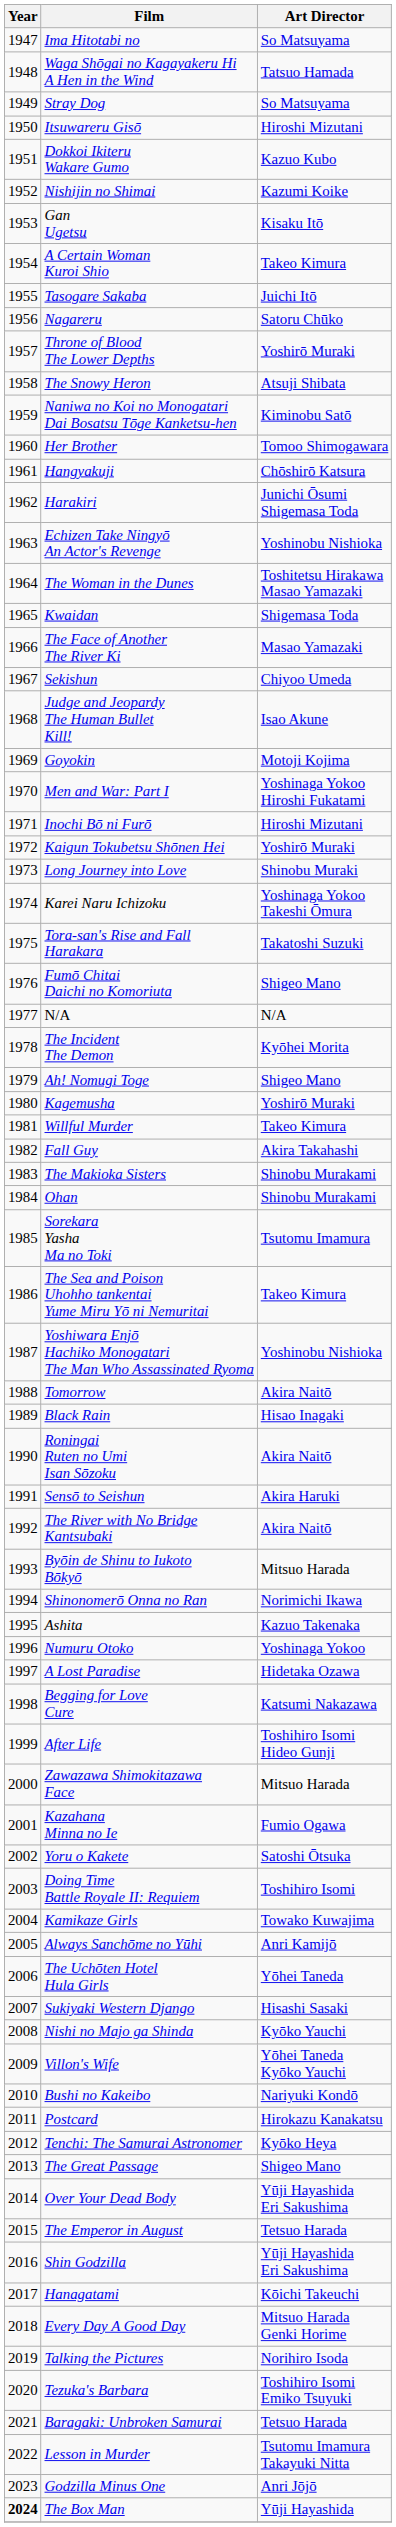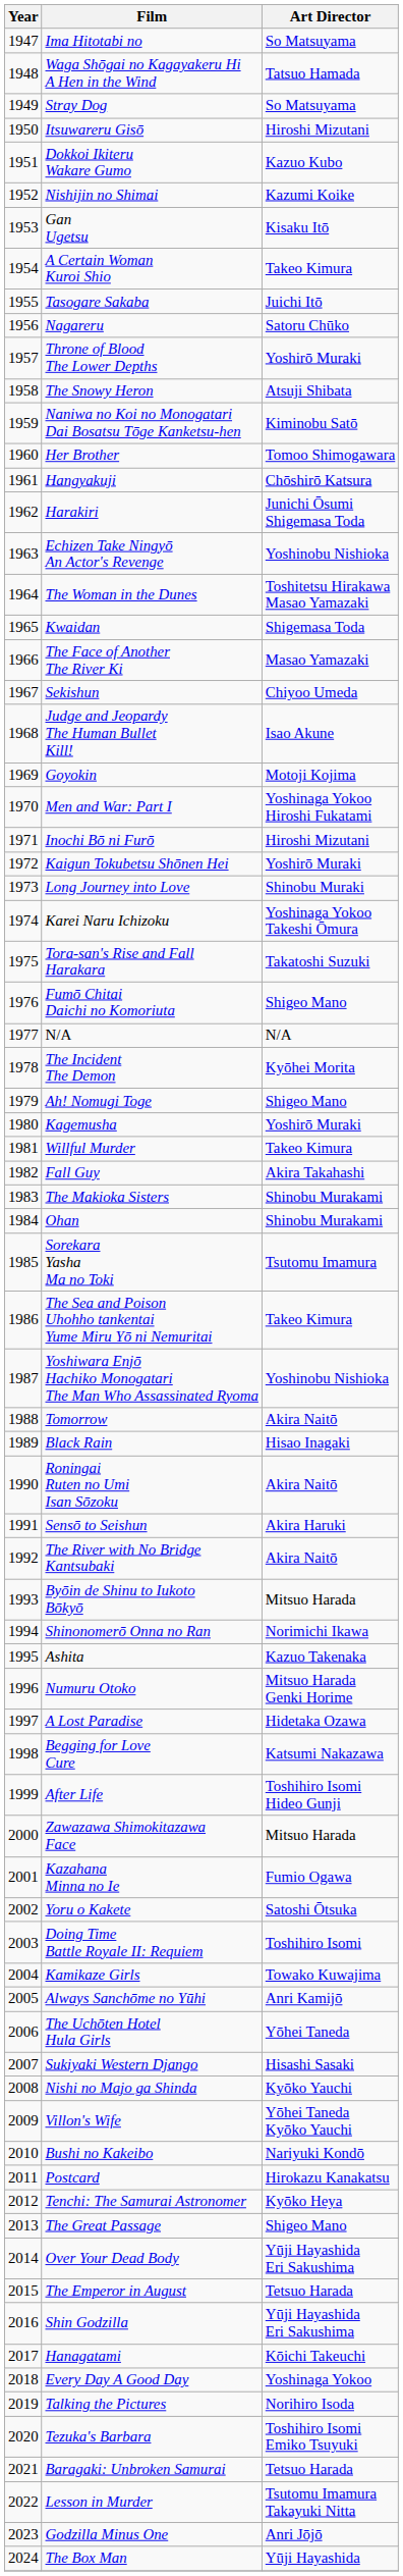 <table class="wikitable sortable">
 <tr>
 <th>Year</th>
 <th>Film</th>
 <th>Art Director</th>
 </tr>
 <tr>
 <td>1947</td>
 <td><em><a href='#'>Ima Hitotabi no</a></em></td>
 <td><a href='#'>So Matsuyama</a></td>
 </tr>
 <tr>
 <td>1948</td>
 <td><em><a href='#'>Waga Shōgai no Kagayakeru Hi</a></em><br><em><a href='#'>A Hen in the Wind</a></em></td>
 <td><a href='#'>Tatsuo Hamada</a></td>
 </tr>
 <tr>
 <td>1949</td>
 <td><em><a href='#'>Stray Dog</a></em></td>
 <td><a href='#'>So Matsuyama</a></td>
 </tr>
 <tr>
 <td>1950</td>
 <td><em><a href='#'>Itsuwareru Gisō</a></em></td>
 <td><a href='#'>Hiroshi Mizutani</a></td>
 </tr>
 <tr>
 <td>1951</td>
 <td><em><a href='#'>Dokkoi Ikiteru</a></em><br><em><a href='#'>Wakare Gumo</a></em></td>
 <td><a href='#'>Kazuo Kubo</a></td>
 </tr>
 <tr>
 <td>1952</td>
 <td><em><a href='#'>Nishijin no Shimai</a></em></td>
 <td><a href='#'>Kazumi Koike</a></td>
 </tr>
 <tr>
 <td>1953</td>
 <td><em>Gan</em><br><em><a href='#'>Ugetsu</a></em></td>
 <td><a href='#'>Kisaku Itō</a></td>
 </tr>
 <tr>
 <td>1954</td>
 <td><em><a href='#'>A Certain Woman</a></em><br><em><a href='#'>Kuroi Shio</a></em></td>
 <td><a href='#'>Takeo Kimura</a></td>
 </tr>
 <tr>
 <td>1955</td>
 <td><em><a href='#'>Tasogare Sakaba</a></em></td>
 <td><a href='#'>Juichi Itō</a></td>
 </tr>
 <tr>
 <td>1956</td>
 <td><em><a href='#'>Nagareru</a></em></td>
 <td><a href='#'>Satoru Chūko</a></td>
 </tr>
 <tr>
 <td>1957</td>
 <td><em><a href='#'>Throne of Blood</a></em><br><em><a href='#'>The Lower Depths</a></em></td>
 <td><a href='#'>Yoshirō Muraki</a></td>
 </tr>
 <tr>
 <td>1958</td>
 <td><em><a href='#'>The Snowy Heron</a></em></td>
 <td><a href='#'>Atsuji Shibata</a></td>
 </tr>
 <tr>
 <td>1959</td>
 <td><em><a href='#'>Naniwa no Koi no Monogatari</a></em><br><em><a href='#'>Dai Bosatsu Tōge Kanketsu-hen</a></em></td>
 <td><a href='#'>Kiminobu Satō</a></td>
 </tr>
 <tr>
 <td>1960</td>
 <td><em><a href='#'>Her Brother</a></em></td>
 <td><a href='#'>Tomoo Shimogawara</a></td>
 </tr>
 <tr>
 <td>1961</td>
 <td><em><a href='#'>Hangyakuji</a></em></td>
 <td><a href='#'>Chōshirō Katsura</a></td>
 </tr>
 <tr>
 <td>1962</td>
 <td><em><a href='#'>Harakiri</a></em></td>
 <td><a href='#'>Junichi Ōsumi</a><br><a href='#'>Shigemasa Toda</a></td>
 </tr>
 <tr>
 <td>1963</td>
 <td><em><a href='#'>Echizen Take Ningyō</a></em><br><em><a href='#'>An Actor's Revenge</a></em></td>
 <td><a href='#'>Yoshinobu Nishioka</a></td>
 </tr>
 <tr>
 <td>1964</td>
 <td><em><a href='#'>The Woman in the Dunes</a></em></td>
 <td><a href='#'>Toshitetsu Hirakawa</a><br><a href='#'>Masao Yamazaki</a></td>
 </tr>
 <tr>
 <td>1965</td>
 <td><em><a href='#'>Kwaidan</a></em></td>
 <td><a href='#'>Shigemasa Toda</a></td>
 </tr>
 <tr>
 <td>1966</td>
 <td><em><a href='#'>The Face of Another</a></em><br><em><a href='#'>The River Ki</a></em></td>
 <td><a href='#'>Masao Yamazaki</a></td>
 </tr>
 <tr>
 <td>1967</td>
 <td><em><a href='#'>Sekishun</a></em></td>
 <td><a href='#'>Chiyoo Umeda</a></td>
 </tr>
 <tr>
 <td>1968</td>
 <td><em><a href='#'>Judge and Jeopardy</a></em><br><em><a href='#'>The Human Bullet</a></em><br><em><a href='#'>Kill!</a></em></td>
 <td><a href='#'>Isao Akune</a></td>
 </tr>
 <tr>
 <td>1969</td>
 <td><em><a href='#'>Goyokin</a></em></td>
 <td><a href='#'>Motoji Kojima</a></td>
 </tr>
 <tr>
 <td>1970</td>
 <td><em><a href='#'>Men and War: Part I</a></em></td>
 <td><a href='#'>Yoshinaga Yokoo</a><br><a href='#'>Hiroshi Fukatami</a></td>
 </tr>
 <tr>
 <td>1971</td>
 <td><em><a href='#'>Inochi Bō ni Furō</a></em></td>
 <td><a href='#'>Hiroshi Mizutani</a></td>
 </tr>
 <tr>
 <td>1972</td>
 <td><em><a href='#'>Kaigun Tokubetsu Shōnen Hei</a></em></td>
 <td><a href='#'>Yoshirō Muraki</a></td>
 </tr>
 <tr>
 <td>1973</td>
 <td><em><a href='#'>Long Journey into Love</a></em></td>
 <td><a href='#'>Shinobu Muraki</a></td>
 </tr>
 <tr>
 <td>1974</td>
 <td><em>Karei Naru Ichizoku</em></td>
 <td><a href='#'>Yoshinaga Yokoo</a><br><a href='#'>Takeshi Ōmura</a></td>
 </tr>
 <tr>
 <td>1975</td>
 <td><em><a href='#'>Tora-san's Rise and Fall</a></em><br><em><a href='#'>Harakara</a></em></td>
 <td><a href='#'>Takatoshi Suzuki</a></td>
 </tr>
 <tr>
 <td>1976</td>
 <td><em><a href='#'>Fumō Chitai</a></em><br><em><a href='#'>Daichi no Komoriuta</a></em></td>
 <td><a href='#'>Shigeo Mano</a></td>
 </tr>
 <tr>
 <td>1977</td>
 <td>N/A</td>
 <td>N/A</td>
 </tr>
 <tr>
 <td>1978</td>
 <td><em><a href='#'>The Incident</a></em><br><em><a href='#'>The Demon</a></em></td>
 <td><a href='#'>Kyōhei Morita</a></td>
 </tr>
 <tr>
 <td>1979</td>
 <td><em><a href='#'>Ah! Nomugi Toge</a></em></td>
 <td><a href='#'>Shigeo Mano</a></td>
 </tr>
 <tr>
 <td>1980</td>
 <td><em><a href='#'>Kagemusha</a></em></td>
 <td><a href='#'>Yoshirō Muraki</a></td>
 </tr>
 <tr>
 <td>1981</td>
 <td><em><a href='#'>Willful Murder</a></em></td>
 <td><a href='#'>Takeo Kimura</a></td>
 </tr>
 <tr>
 <td>1982</td>
 <td><em><a href='#'>Fall Guy</a></em></td>
 <td><a href='#'>Akira Takahashi</a></td>
 </tr>
 <tr>
 <td>1983</td>
 <td><em><a href='#'>The Makioka Sisters</a></em></td>
 <td><a href='#'>Shinobu Murakami</a></td>
 </tr>
 <tr>
 <td>1984</td>
 <td><em><a href='#'>Ohan</a></em></td>
 <td><a href='#'>Shinobu Murakami</a></td>
 </tr>
 <tr>
 <td>1985</td>
 <td><em><a href='#'>Sorekara</a></em><br><em>Yasha</em><br><em><a href='#'>Ma no Toki</a></em></td>
 <td><a href='#'>Tsutomu Imamura</a></td>
 </tr>
 <tr>
 <td>1986</td>
 <td><em><a href='#'>The Sea and Poison</a></em><br><em><a href='#'>Uhohho tankentai</a></em><br><em><a href='#'>Yume Miru Yō ni Nemuritai</a></em></td>
 <td><a href='#'>Takeo Kimura</a></td>
 </tr>
 <tr>
 <td>1987</td>
 <td><em><a href='#'>Yoshiwara Enjō</a></em><br><em><a href='#'>Hachiko Monogatari</a></em><br><em><a href='#'>The Man Who Assassinated Ryoma</a></em></td>
 <td><a href='#'>Yoshinobu Nishioka</a></td>
 </tr>
 <tr>
 <td>1988</td>
 <td><em><a href='#'>Tomorrow</a></em></td>
 <td><a href='#'>Akira Naitō</a></td>
 </tr>
 <tr>
 <td>1989</td>
 <td><em><a href='#'>Black Rain</a></em></td>
 <td><a href='#'>Hisao Inagaki</a></td>
 </tr>
 <tr>
 <td>1990</td>
 <td><em><a href='#'>Roningai</a></em><br><em><a href='#'>Ruten no Umi</a></em><br><em><a href='#'>Isan Sōzoku</a></em></td>
 <td><a href='#'>Akira Naitō</a></td>
 </tr>
 <tr>
 <td>1991</td>
 <td><em><a href='#'>Sensō to Seishun</a></em></td>
 <td><a href='#'>Akira Haruki</a></td>
 </tr>
 <tr>
 <td>1992</td>
 <td><em><a href='#'>The River with No Bridge</a></em><br><em><a href='#'>Kantsubaki</a></em></td>
 <td><a href='#'>Akira Naitō</a></td>
 </tr>
 <tr>
 <td>1993</td>
 <td><em><a href='#'>Byōin de Shinu to Iukoto</a></em><br><em><a href='#'>Bōkyō</a></em></td>
 <td>Mitsuo Harada</td>
 </tr>
 <tr>
 <td>1994</td>
 <td><em><a href='#'>Shinonomerō Onna no Ran</a></em></td>
 <td><a href='#'>Norimichi Ikawa</a></td>
 </tr>
 <tr>
 <td>1995</td>
 <td><em>Ashita</em></td>
 <td><a href='#'>Kazuo Takenaka</a></td>
 </tr>
 <tr>
 <td>1996</td>
 <td><em><a href='#'>Numuru Otoko</a></em></td>
-<td><a href='#'>Yoshinaga Yokoo</a></td>
+<td><a href='#'>Mitsuo Harada</a><br><a href='#'>Genki Horime</a></td>
 </tr>
 <tr>
 <td>1997</td>
 <td><em><a href='#'>A Lost Paradise</a></em></td>
 <td><a href='#'>Hidetaka Ozawa</a></td>
 </tr>
 <tr>
 <td>1998</td>
 <td><em><a href='#'>Begging for Love</a></em><br><em><a href='#'>Cure</a></em></td>
 <td><a href='#'>Katsumi Nakazawa</a></td>
 </tr>
 <tr>
 <td>1999</td>
 <td><em><a href='#'>After Life</a></em></td>
 <td><a href='#'>Toshihiro Isomi</a><br><a href='#'>Hideo Gunji</a></td>
 </tr>
 <tr>
 <td>2000</td>
 <td><em><a href='#'>Zawazawa Shimokitazawa</a></em><br><em><a href='#'>Face</a></em></td>
 <td>Mitsuo Harada</td>
 </tr>
 <tr>
 <td>2001</td>
 <td><em><a href='#'>Kazahana</a></em><br><em><a href='#'>Minna no Ie</a></em></td>
 <td><a href='#'>Fumio Ogawa</a></td>
 </tr>
 <tr>
 <td>2002</td>
 <td><em><a href='#'>Yoru o Kakete</a></em></td>
 <td><a href='#'>Satoshi Ōtsuka</a></td>
 </tr>
 <tr>
 <td>2003</td>
 <td><em><a href='#'>Doing Time</a></em><br><em><a href='#'>Battle Royale II: Requiem</a></em></td>
 <td><a href='#'>Toshihiro Isomi</a></td>
 </tr>
 <tr>
 <td>2004</td>
 <td><em><a href='#'>Kamikaze Girls</a></em></td>
 <td><a href='#'>Towako Kuwajima</a></td>
 </tr>
 <tr>
 <td>2005</td>
 <td><em><a href='#'>Always Sanchōme no Yūhi</a></em></td>
 <td><a href='#'>Anri Kamijō</a></td>
 </tr>
 <tr>
 <td>2006</td>
 <td><em><a href='#'>The Uchōten Hotel</a></em><br><em><a href='#'>Hula Girls</a></em></td>
 <td><a href='#'>Yōhei Taneda</a></td>
 </tr>
 <tr>
 <td>2007</td>
 <td><em><a href='#'>Sukiyaki Western Django</a></em></td>
 <td><a href='#'>Hisashi Sasaki</a></td>
 </tr>
 <tr>
 <td>2008</td>
 <td><em><a href='#'>Nishi no Majo ga Shinda</a></em></td>
 <td><a href='#'>Kyōko Yauchi</a></td>
 </tr>
 <tr>
 <td>2009</td>
 <td><em><a href='#'>Villon's Wife</a></em></td>
 <td><a href='#'>Yōhei Taneda</a><br><a href='#'>Kyōko Yauchi</a></td>
 </tr>
 <tr>
 <td>2010</td>
 <td><em><a href='#'>Bushi no Kakeibo</a></em></td>
 <td><a href='#'>Nariyuki Kondō</a></td>
 </tr>
 <tr>
 <td>2011</td>
 <td><em><a href='#'>Postcard</a></em></td>
 <td><a href='#'>Hirokazu Kanakatsu</a></td>
 </tr>
 <tr>
 <td>2012</td>
 <td><em><a href='#'>Tenchi: The Samurai Astronomer</a></em></td>
 <td><a href='#'>Kyōko Heya</a></td>
 </tr>
 <tr>
 <td>2013</td>
 <td><em><a href='#'>The Great Passage</a></em></td>
 <td><a href='#'>Shigeo Mano</a></td>
 </tr>
 <tr>
 <td>2014</td>
 <td><em><a href='#'>Over Your Dead Body</a></em></td>
 <td><a href='#'>Yūji Hayashida</a><br><a href='#'>Eri Sakushima</a></td>
 </tr>
 <tr>
 <td>2015</td>
 <td><em><a href='#'>The Emperor in August</a></em></td>
 <td><a href='#'>Tetsuo Harada</a></td>
 </tr>
 <tr>
 <td>2016</td>
 <td><em><a href='#'>Shin Godzilla</a></em></td>
 <td><a href='#'>Yūji Hayashida</a><br><a href='#'>Eri Sakushima</a></td>
 </tr>
 <tr>
 <td>2017</td>
 <td><em><a href='#'>Hanagatami</a></em></td>
 <td><a href='#'>Kōichi Takeuchi</a></td>
 </tr>
 <tr>
 <td>2018</td>
 <td><em><a href='#'>Every Day A Good Day</a></em></td>
-<td><a href='#'>Mitsuo Harada</a><br><a href='#'>Genki Horime</a></td>
+<td><a href='#'>Yoshinaga Yokoo</a></td>
 </tr>
 <tr>
 <td>2019</td>
 <td><em><a href='#'>Talking the Pictures</a></em></td>
 <td><a href='#'>Norihiro Isoda</a></td>
 </tr>
 <tr>
 <td>2020</td>
 <td><em><a href='#'>Tezuka's Barbara</a></em></td>
 <td><a href='#'>Toshihiro Isomi</a><br><a href='#'>Emiko Tsuyuki</a></td>
 </tr>
 <tr>
 <td>2021</td>
 <td><em><a href='#'>Baragaki: Unbroken Samurai</a></em></td>
 <td><a href='#'>Tetsuo Harada</a></td>
 </tr>
 <tr>
 <td>2022</td>
 <td><em><a href='#'>Lesson in Murder</a></em></td>
 <td><a href='#'>Tsutomu Imamura</a><br><a href='#'>Takayuki Nitta</a></td>
 </tr>
 <tr>
 <td>2023</td>
 <td><em><a href='#'>Godzilla Minus One</a></em></td>
 <td><a href='#'>Anri Jōjō</a></td>
 </tr>
 <tr>
-<td><strong>2024</strong></td>
+<td>2024</td>
 <td><em><a href='#'>The Box Man</a></em></td>
 <td><a href='#'>Yūji Hayashida</a></td>
 </tr>
 <tr>
 </tr>
 </table>
